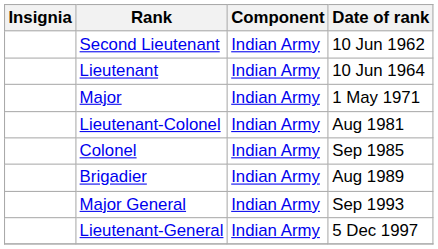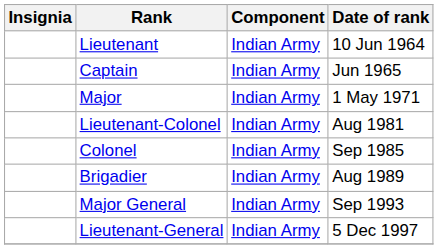 <table class="wikitable" style="background:white">
 <tr>
 <th>Insignia</th>
 <th>Rank</th>
 <th>Component</th>
 <th>Date of rank</th>
 </tr>
 <tr>
 <td align="center"></td>
-<td><a href='#'>Second Lieutenant</a></td>
+<td><a href='#'>Lieutenant</a></td>
 <td><a href='#'>Indian Army</a></td>
-<td>10 Jun 1962</td>
+<td>10 Jun 1964</td>
 </tr>
 <tr>
 <td align="center"></td>
-<td><a href='#'>Lieutenant</a></td>
+<td><a href='#'>Captain</a></td>
 <td><a href='#'>Indian Army</a></td>
-<td>10 Jun 1964</td>
+<td>Jun 1965</td>
 </tr>
 <tr>
 <td align="center"></td>
 <td><a href='#'>Major</a></td>
 <td><a href='#'>Indian Army</a></td>
 <td>1 May 1971</td>
 </tr>
 <tr>
 <td align="center"></td>
 <td><a href='#'>Lieutenant-Colonel</a></td>
 <td><a href='#'>Indian Army</a></td>
 <td>Aug 1981</td>
 </tr>
 <tr>
 <td align="center"></td>
 <td><a href='#'>Colonel</a></td>
 <td><a href='#'>Indian Army</a></td>
 <td>Sep 1985</td>
 </tr>
 <tr>
 <td align="center"></td>
 <td><a href='#'>Brigadier</a></td>
 <td><a href='#'>Indian Army</a></td>
 <td>Aug 1989</td>
 </tr>
 <tr>
 <td align="center"></td>
 <td><a href='#'>Major General</a></td>
 <td><a href='#'>Indian Army</a></td>
 <td>Sep 1993</td>
 </tr>
 <tr>
 <td align="center"></td>
 <td><a href='#'>Lieutenant-General</a></td>
 <td><a href='#'>Indian Army</a></td>
 <td>5 Dec 1997</td>
 </tr>
 <tr>
 </tr>
 </table>
